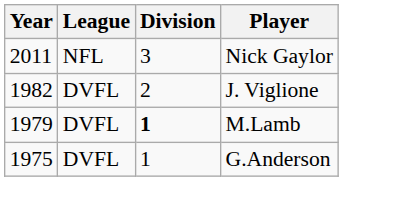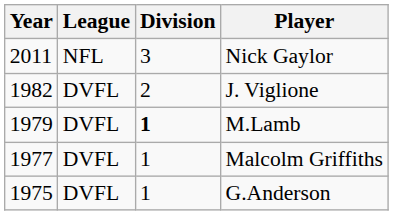 <table class="wikitable">
 <tr>
 <th>Year</th>
 <th>League</th>
 <th>Division</th>
 <th>Player</th>
 </tr>
 <tr>
 <td>2011</td>
 <td>NFL</td>
 <td>3</td>
 <td>Nick Gaylor</td>
 </tr>
 <tr>
 <td>1982</td>
 <td>DVFL</td>
 <td>2</td>
 <td>J. Viglione</td>
 </tr>
 <tr>
 <td>1979</td>
 <td>DVFL</td>
 <td><strong>1</strong></td>
 <td>M.Lamb</td>
 </tr>
 <tr>
+<td>1977</td>
+<td>DVFL</td>
+<td>1</td>
+<td>Malcolm Griffiths</td>
+</tr>
+<tr>
 <td>1975</td>
 <td>DVFL</td>
 <td>1</td>
 <td>G.Anderson</td>
 </tr>
 </table>
